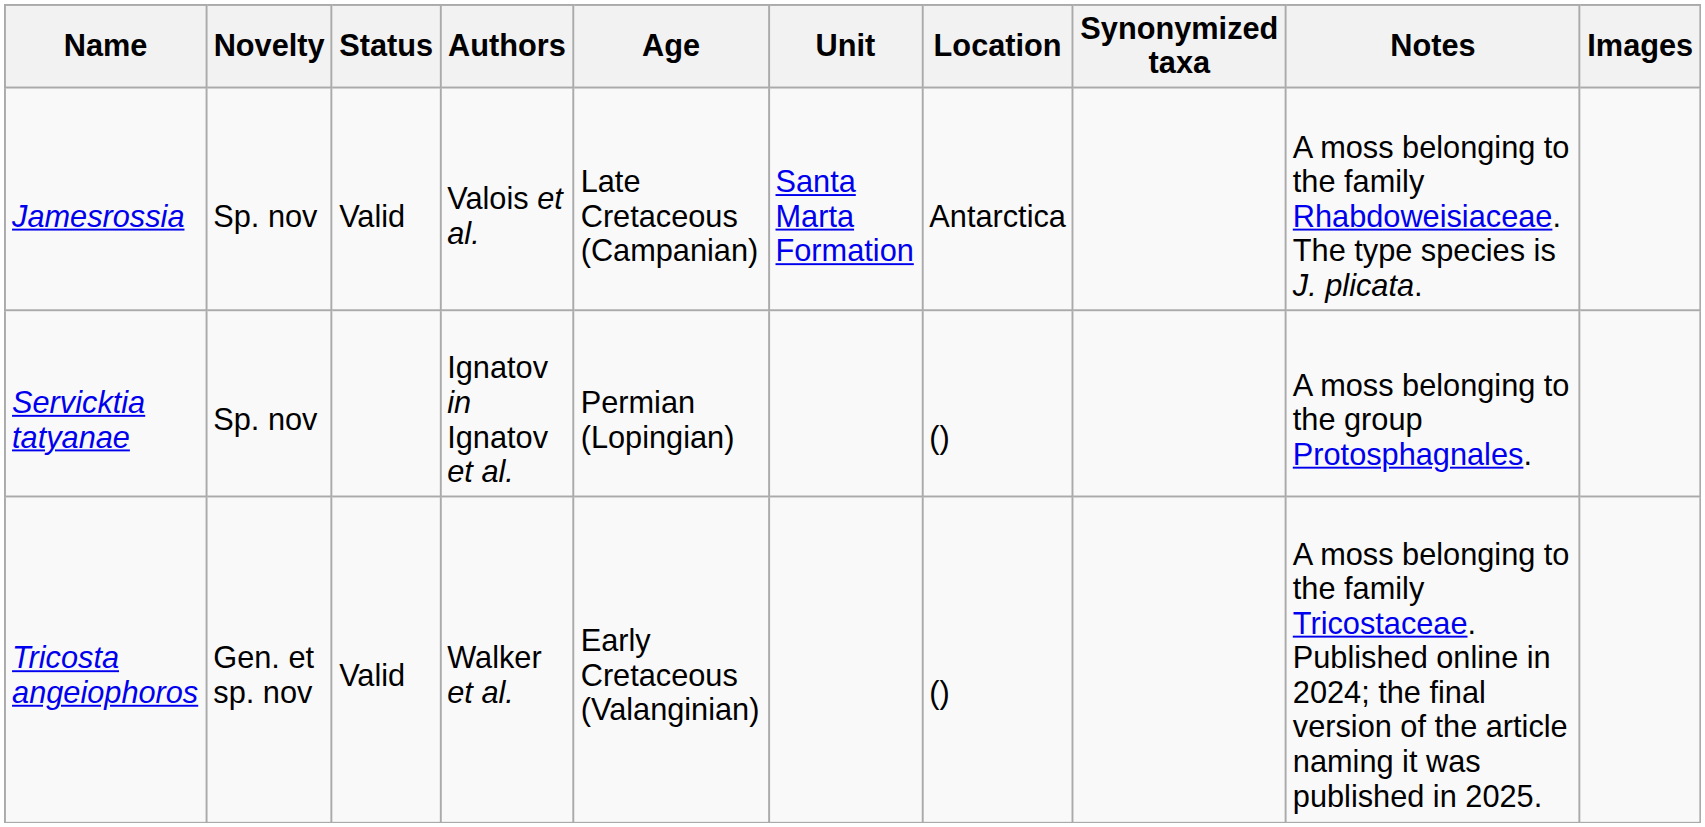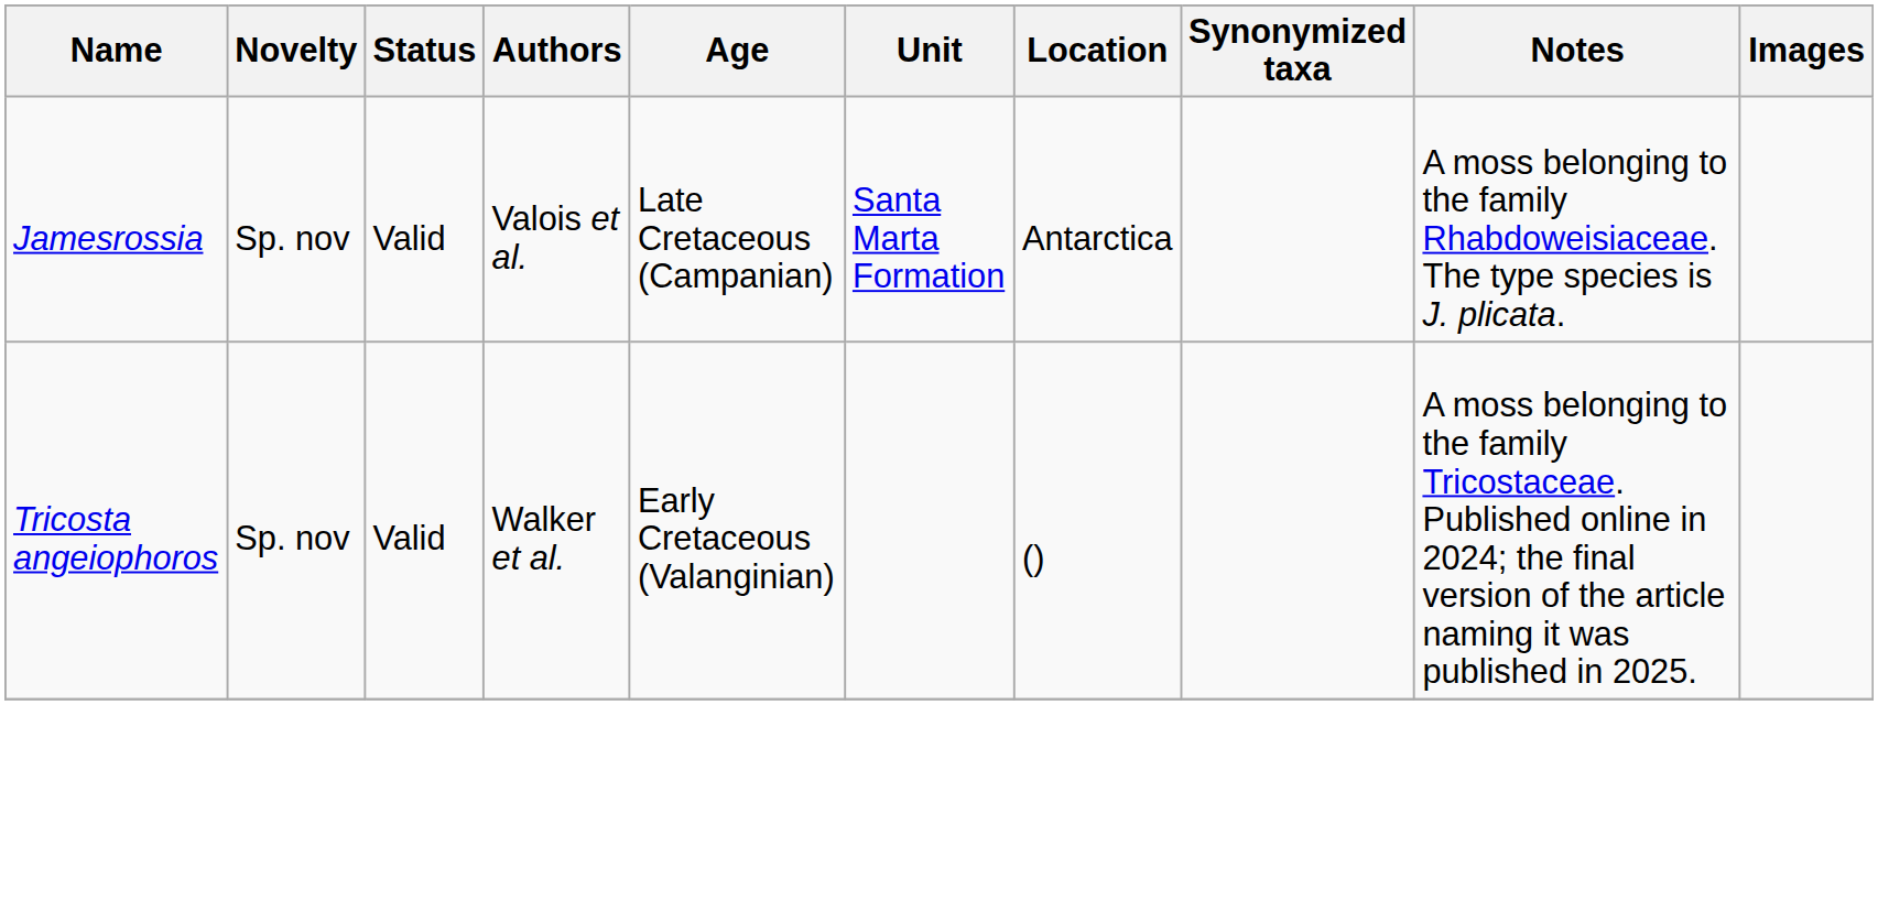 <table class="wikitable sortable" align="center" width="100%">
 <tr>
 <th>Name</th>
 <th>Novelty</th>
 <th>Status</th>
 <th>Authors</th>
 <th>Age</th>
 <th>Unit</th>
 <th>Location</th>
 <th>Synonymized taxa</th>
 <th>Notes</th>
 <th>Images</th>
 </tr>
 <tr>
 <td><br><em><a href='#'>Jamesrossia</a></em></td>
 <td><br>Sp. nov</td>
 <td><br>Valid</td>
 <td><br>Valois <em>et al.</em></td>
 <td><br>Late Cretaceous (Campanian)</td>
 <td><br><a href='#'>Santa Marta Formation</a></td>
 <td><br>Antarctica</td>
 <td></td>
 <td><br>A moss belonging to the family <a href='#'>Rhabdoweisiaceae</a>. The type species is <em>J. plicata</em>.</td>
 <td></td>
 </tr>
 <tr>
-<td><br><em><a href='#'>Servicktia tatyanae</a></em></td>
+<td><br><em><a href='#'>Tricosta angeiophoros</a></em></td>
 <td><br>Sp. nov</td>
-<td></td>
-<td><br>Ignatov <em>in</em> Ignatov <em>et al.</em></td>
-<td><br>Permian (Lopingian)</td>
-<td></td>
-<td><br><br>()</td>
-<td></td>
-<td><br>A moss belonging to the group <a href='#'>Protosphagnales</a>.</td>
-<td></td>
-</tr>
-<tr>
-<td><br><em><a href='#'>Tricosta angeiophoros</a></em></td>
-<td><br>Gen. et sp. nov</td>
 <td><br>Valid</td>
 <td><br>Walker <em>et al.</em></td>
 <td><br>Early Cretaceous (Valanginian)</td>
 <td></td>
 <td><br><br>()</td>
 <td></td>
 <td><br>A moss belonging to the family <a href='#'>Tricostaceae</a>. Published online in 2024; the final version of the article naming it was published in 2025.</td>
 <td></td>
 </tr>
 <tr>
 </tr>
 </table>
